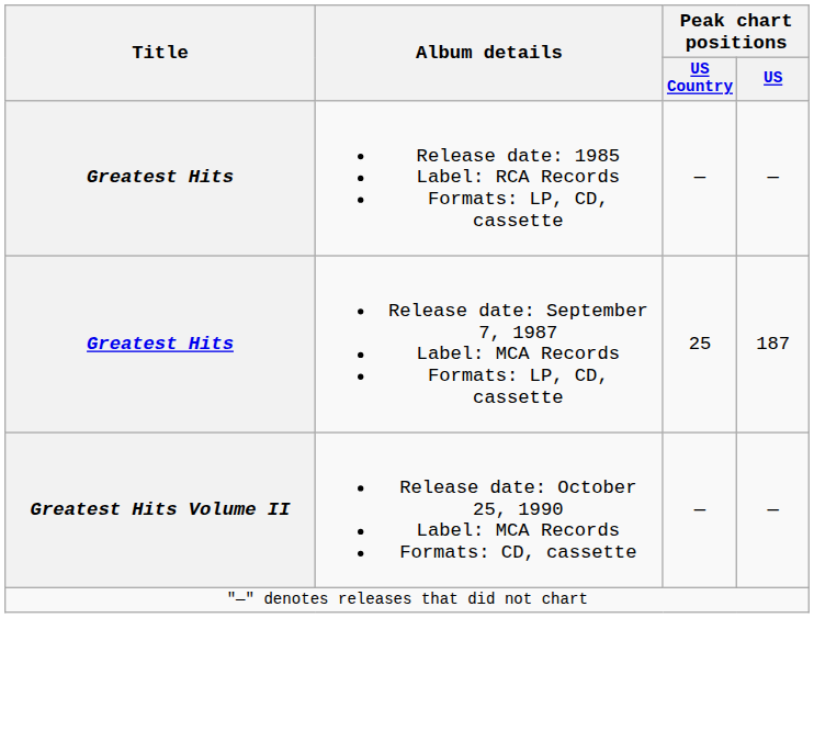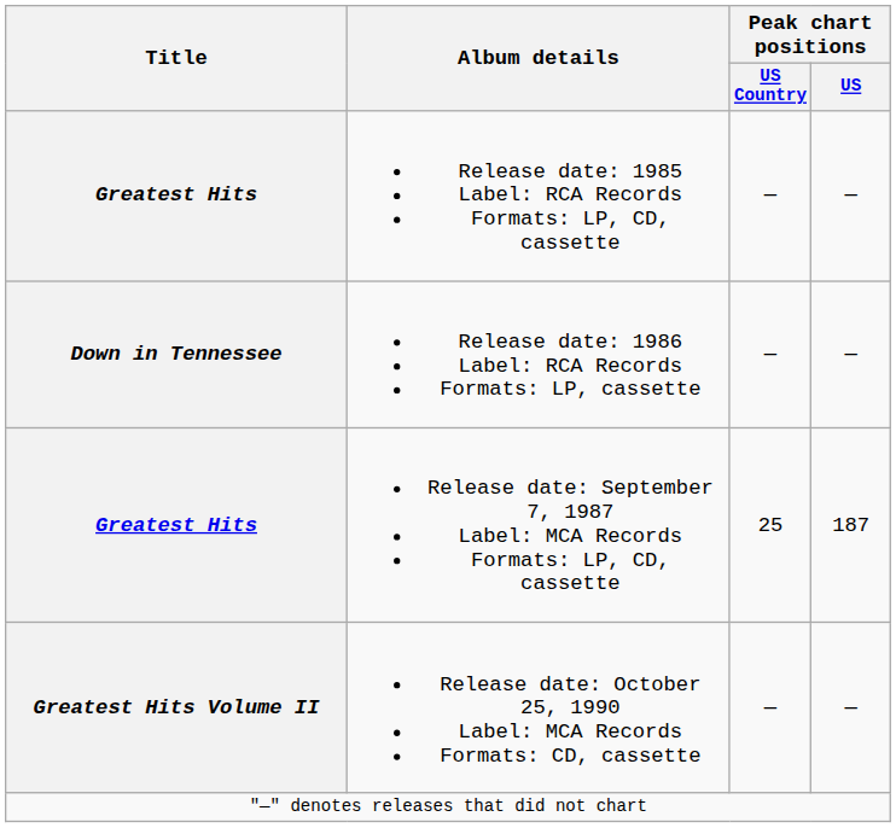 <table class="wikitable plainrowheaders" style="text-align:center;">
 <tr>
 <th rowspan="2" style="width:16em;">Title</th>
 <th rowspan="2" style="width:18em;">Album details</th>
 <th colspan="2">Peak chart<br>positions</th>
 </tr>
 <tr style="font-size:smaller;">
 <th width="45"><a href='#'>US Country</a><br></th>
 <th width="45"><a href='#'>US</a><br></th>
 </tr>
 <tr>
 <th scope="row"><em>Greatest Hits</em></th>
 <td><br><ul><li>Release date: 1985</li><li>Label: RCA Records</li><li>Formats: LP, CD, cassette</li></ul></td>
+<td>—</td>
+<td>—</td>
+</tr>
+<tr>
+<th scope="row"><em>Down in Tennessee</em></th>
+<td><br><ul><li>Release date: 1986</li><li>Label: RCA Records</li><li>Formats: LP, cassette</li></ul></td>
 <td>—</td>
 <td>—</td>
 </tr>
 <tr>
 <th scope="row"><em><a href='#'>Greatest Hits</a></em></th>
 <td><br><ul><li>Release date: September 7, 1987</li><li>Label: MCA Records</li><li>Formats: LP, CD, cassette</li></ul></td>
 <td>25</td>
 <td>187</td>
 </tr>
 <tr>
 <th scope="row"><em>Greatest Hits Volume II</em></th>
 <td><br><ul><li>Release date: October 25, 1990</li><li>Label: MCA Records</li><li>Formats: CD, cassette</li></ul></td>
 <td>—</td>
 <td>—</td>
 </tr>
 <tr>
 <td colspan="4" style="font-size:8pt">"—" denotes releases that did not chart</td>
 </tr>
 </table>
